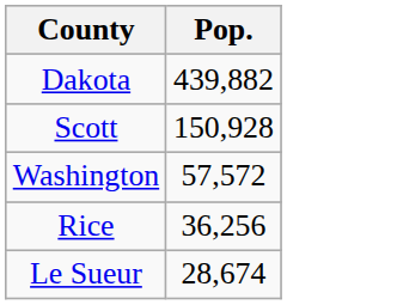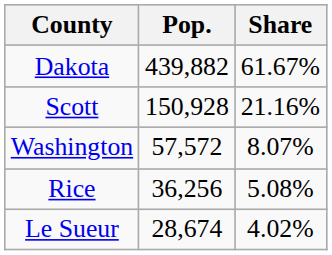 <table class="wikitable sortable" style="text-align:center;">
 <tr>
 <th>County</th>
 <th>Pop.</th>
+<th>Share</th>
 </tr>
 <tr>
 <td><a href='#'>Dakota</a></td>
 <td>439,882</td>
+<td>61.67%</td>
 </tr>
 <tr>
 <td><a href='#'>Scott</a></td>
 <td>150,928</td>
+<td>21.16%</td>
 </tr>
 <tr>
 <td><a href='#'>Washington</a></td>
 <td>57,572</td>
+<td>8.07%</td>
 </tr>
 <tr>
 <td><a href='#'>Rice</a></td>
 <td>36,256</td>
+<td>5.08%</td>
 </tr>
 <tr>
 <td><a href='#'>Le Sueur</a></td>
 <td>28,674</td>
+<td>4.02%</td>
 </tr>
 </table>
